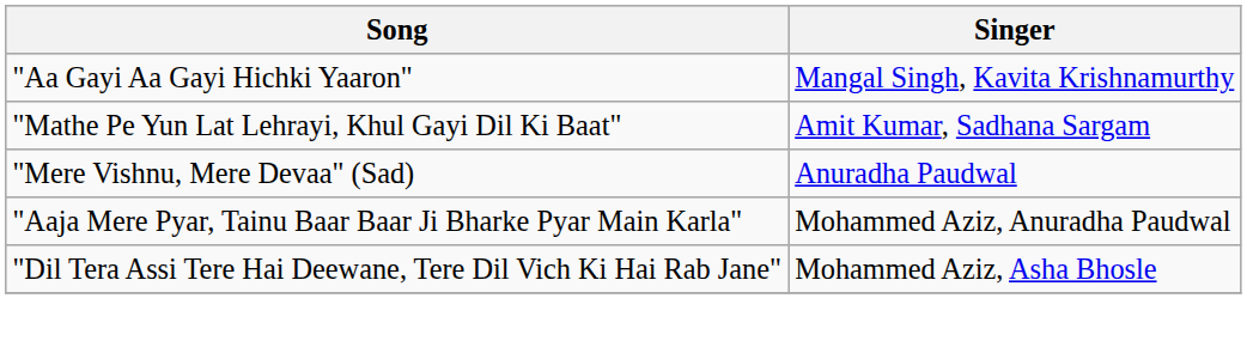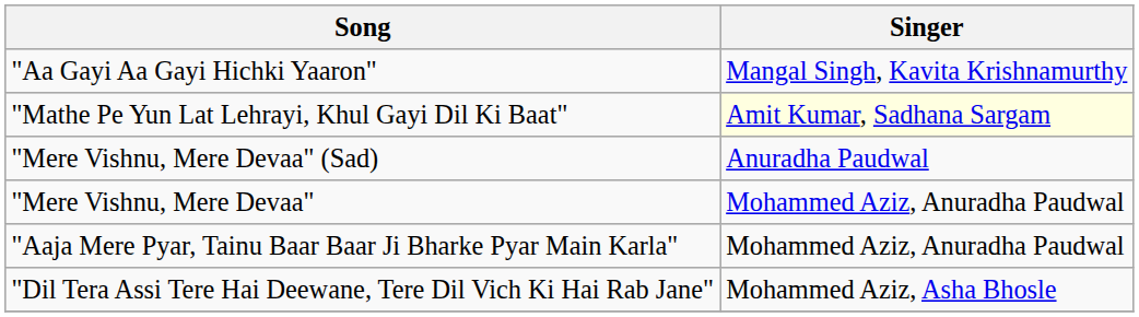 <table class="wikitable" style="font-size:95%;">
 <tr>
 <th>Song</th>
 <th>Singer</th>
 </tr>
 <tr>
 <td>"Aa Gayi Aa Gayi Hichki Yaaron"</td>
 <td><a href='#'>Mangal Singh</a>, <a href='#'>Kavita Krishnamurthy</a></td>
 </tr>
 <tr>
 <td>"Mathe Pe Yun Lat Lehrayi, Khul Gayi Dil Ki Baat"</td>
-<td><a href='#'>Amit Kumar</a>, <a href='#'>Sadhana Sargam</a></td>
+<td style="background: lightyellow;"><a href='#'>Amit Kumar</a>, <a href='#'>Sadhana Sargam</a></td>
 </tr>
 <tr>
 <td>"Mere Vishnu, Mere Devaa" (Sad)</td>
 <td><a href='#'>Anuradha Paudwal</a></td>
+</tr>
+<tr>
+<td>"Mere Vishnu, Mere Devaa"</td>
+<td><a href='#'>Mohammed Aziz</a>, Anuradha Paudwal</td>
 </tr>
 <tr>
 <td>"Aaja Mere Pyar, Tainu Baar Baar Ji Bharke Pyar Main Karla"</td>
 <td>Mohammed Aziz, Anuradha Paudwal</td>
 </tr>
 <tr>
 <td>"Dil Tera Assi Tere Hai Deewane, Tere Dil Vich Ki Hai Rab Jane"</td>
 <td>Mohammed Aziz, <a href='#'>Asha Bhosle</a></td>
 </tr>
 <tr>
 </tr>
 </table>
